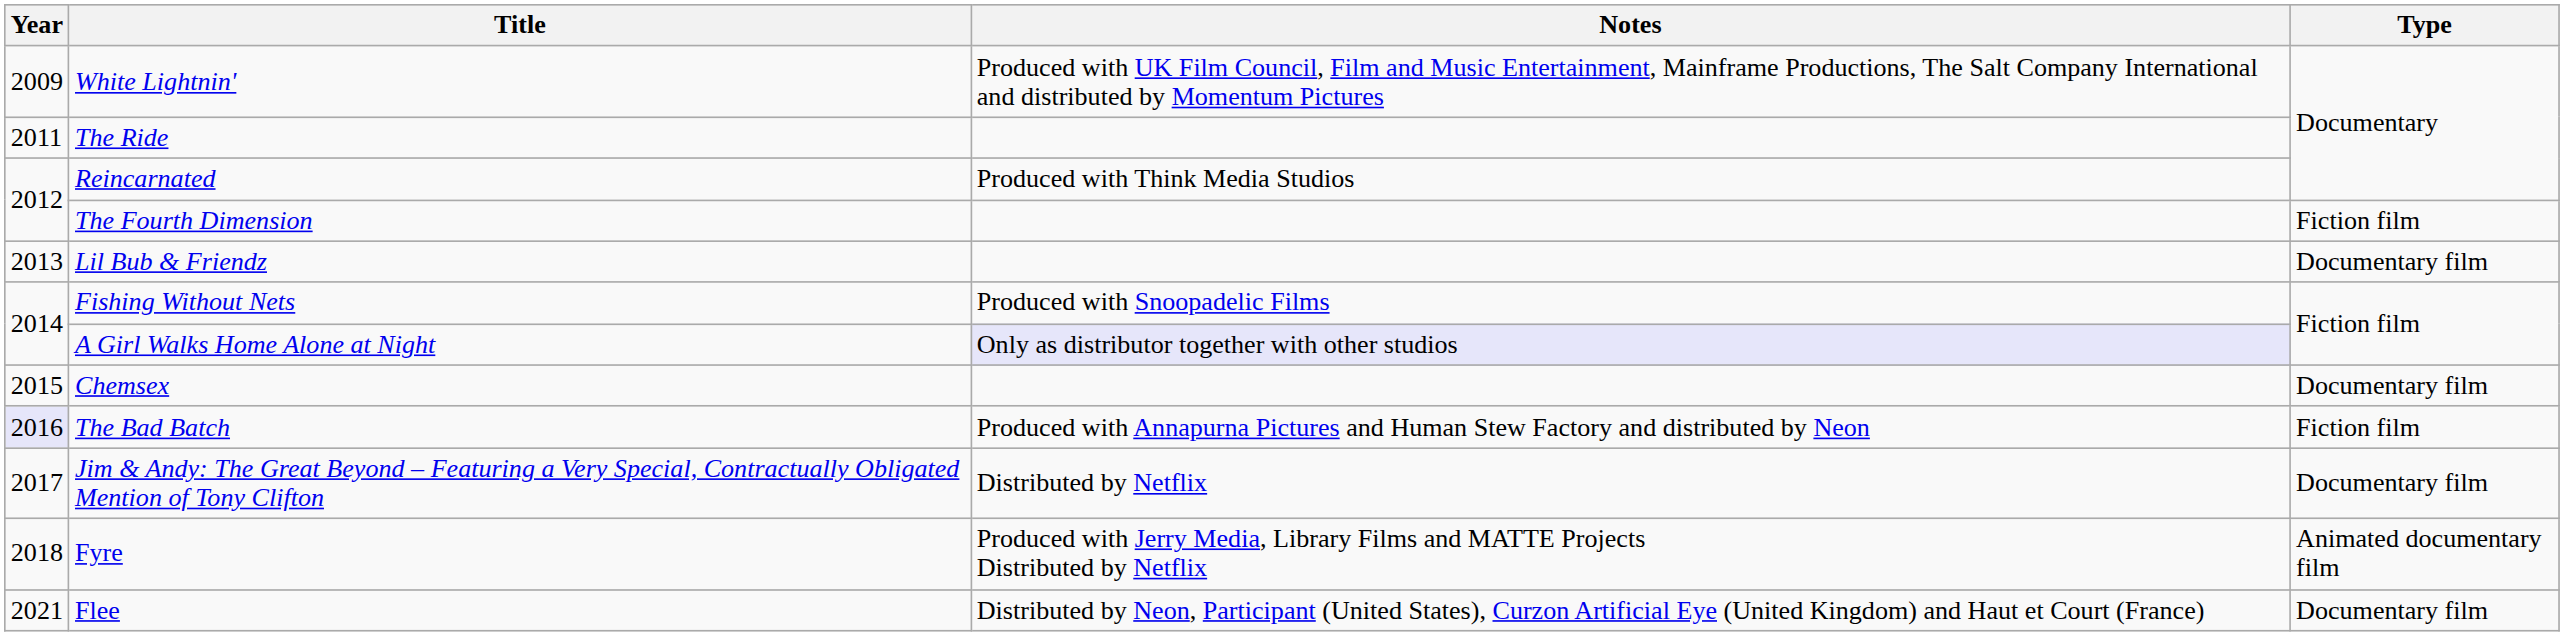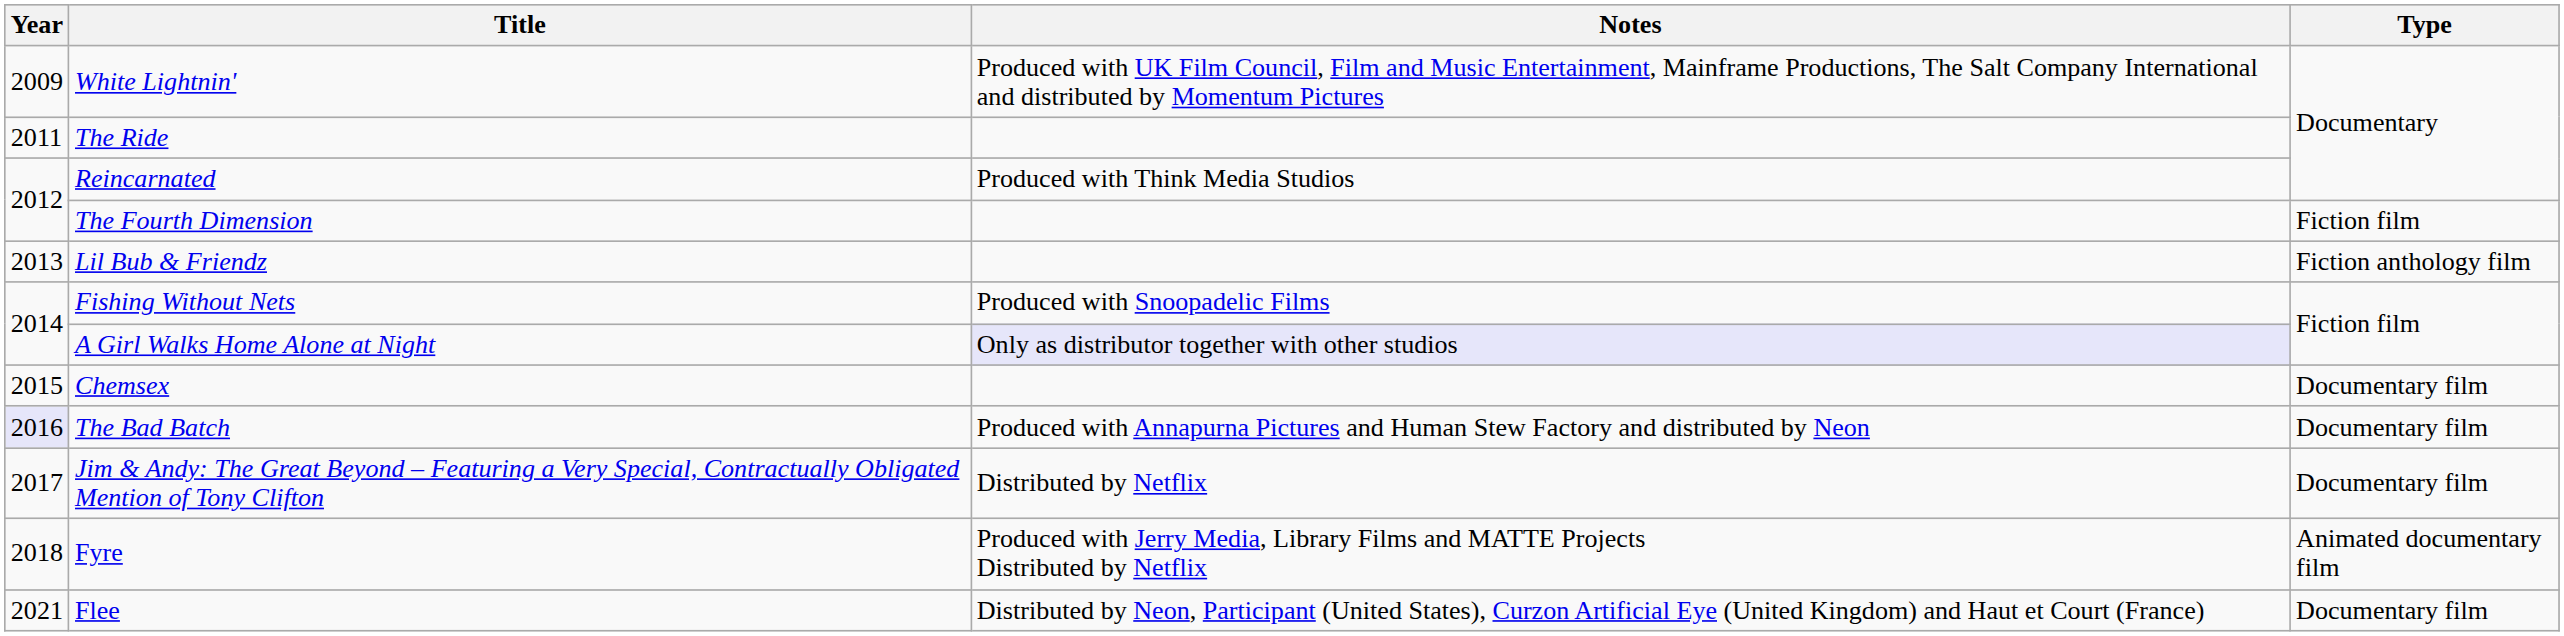 <table class="wikitable sortable">
 <tr>
 <th>Year</th>
 <th>Title</th>
 <th>Notes</th>
 <th>Type</th>
 </tr>
 <tr>
 <td>2009</td>
 <td><em><a href='#'>White Lightnin'</a></em></td>
 <td>Produced with <a href='#'>UK Film Council</a>, <a href='#'>Film and Music Entertainment</a>, Mainframe Productions, The Salt Company International and distributed by <a href='#'>Momentum Pictures</a></td>
 <td rowspan="3">Documentary</td>
 </tr>
 <tr>
 <td>2011</td>
 <td><em><a href='#'>The Ride</a></em></td>
 <td></td>
 </tr>
 <tr>
 <td rowspan="2">2012</td>
 <td><em><a href='#'>Reincarnated</a></em></td>
 <td>Produced with Think Media Studios</td>
 </tr>
 <tr>
 <td><em><a href='#'>The Fourth Dimension</a></em></td>
 <td></td>
 <td>Fiction film</td>
 </tr>
 <tr>
 <td>2013</td>
 <td><em><a href='#'>Lil Bub & Friendz</a></em></td>
 <td></td>
-<td>Documentary film</td>
+<td>Fiction anthology film</td>
 </tr>
 <tr>
 <td rowspan="2">2014</td>
 <td><em><a href='#'>Fishing Without Nets</a></em></td>
 <td>Produced with <a href='#'>Snoopadelic Films</a></td>
 <td rowspan="2">Fiction film</td>
 </tr>
 <tr>
 <td><em><a href='#'>A Girl Walks Home Alone at Night</a></em></td>
 <td style="background: lavender;">Only as distributor together with other studios</td>
 </tr>
 <tr>
 <td>2015</td>
 <td><em><a href='#'>Chemsex</a></em></td>
 <td></td>
 <td>Documentary film</td>
 </tr>
 <tr>
 <td style="background: lavender;">2016</td>
 <td><em><a href='#'>The Bad Batch</a></em></td>
 <td>Produced with <a href='#'>Annapurna Pictures</a> and Human Stew Factory and distributed by <a href='#'>Neon</a></td>
-<td>Fiction film</td>
+<td>Documentary film</td>
 </tr>
 <tr>
 <td>2017</td>
 <td><em><a href='#'>Jim & Andy: The Great Beyond – Featuring a Very Special, Contractually Obligated Mention of Tony Clifton</a></em></td>
 <td>Distributed by <a href='#'>Netflix</a></td>
 <td>Documentary film</td>
 </tr>
 <tr>
 <td>2018</td>
 <td><a href='#'>Fyre</a></td>
 <td>Produced with <a href='#'>Jerry Media</a>, Library Films and MATTE Projects<br>Distributed by <a href='#'>Netflix</a></td>
 <td>Animated documentary film</td>
 </tr>
 <tr>
 <td>2021</td>
 <td><a href='#'>Flee</a></td>
 <td>Distributed by <a href='#'>Neon</a>, <a href='#'>Participant</a> (United States), <a href='#'>Curzon Artificial Eye</a> (United Kingdom) and Haut et Court (France)</td>
 <td>Documentary film</td>
 </tr>
 </table>
